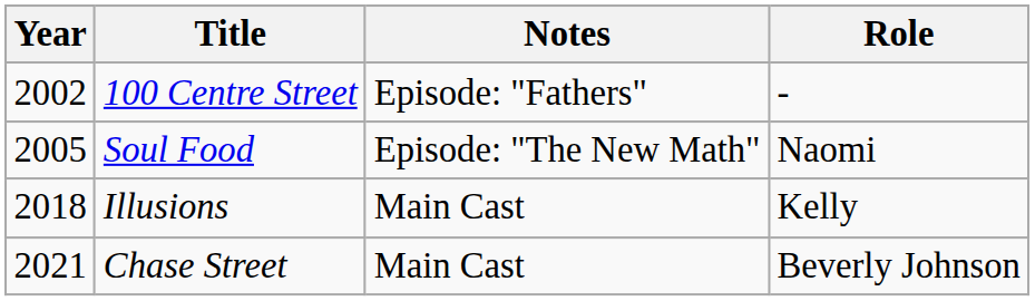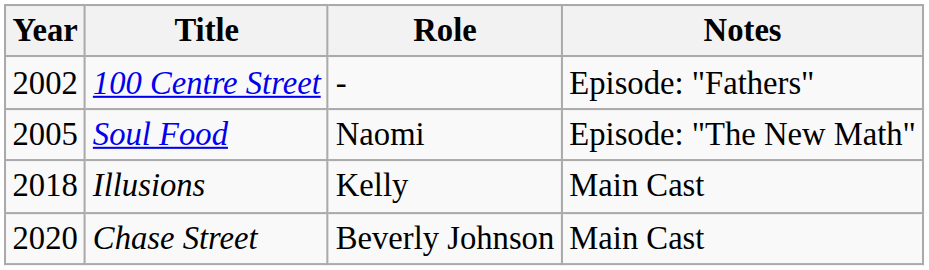 <table class="wikitable plainrowheaders sortable" style="margin-right: 0;">
 <tr>
 <th>Year</th>
 <th>Title</th>
+<th>Role</th>
 <th>Notes</th>
-<th>Role</th>
 </tr>
 <tr>
 <td>2002</td>
 <td><em><a href='#'>100 Centre Street</a></em></td>
+<td>-</td>
 <td>Episode: "Fathers"</td>
-<td>-</td>
 </tr>
 <tr>
 <td>2005</td>
 <td><em><a href='#'>Soul Food</a></em></td>
+<td>Naomi</td>
 <td>Episode: "The New Math"</td>
-<td>Naomi</td>
 </tr>
 <tr>
 <td>2018</td>
 <td><em>Illusions</em></td>
+<td>Kelly</td>
 <td>Main Cast</td>
-<td>Kelly</td>
 </tr>
 <tr>
-<td>2021</td>
+<td>2020</td>
 <td><em>Chase Street</em></td>
+<td>Beverly Johnson</td>
 <td>Main Cast</td>
-<td>Beverly Johnson</td>
 </tr>
 </table>
